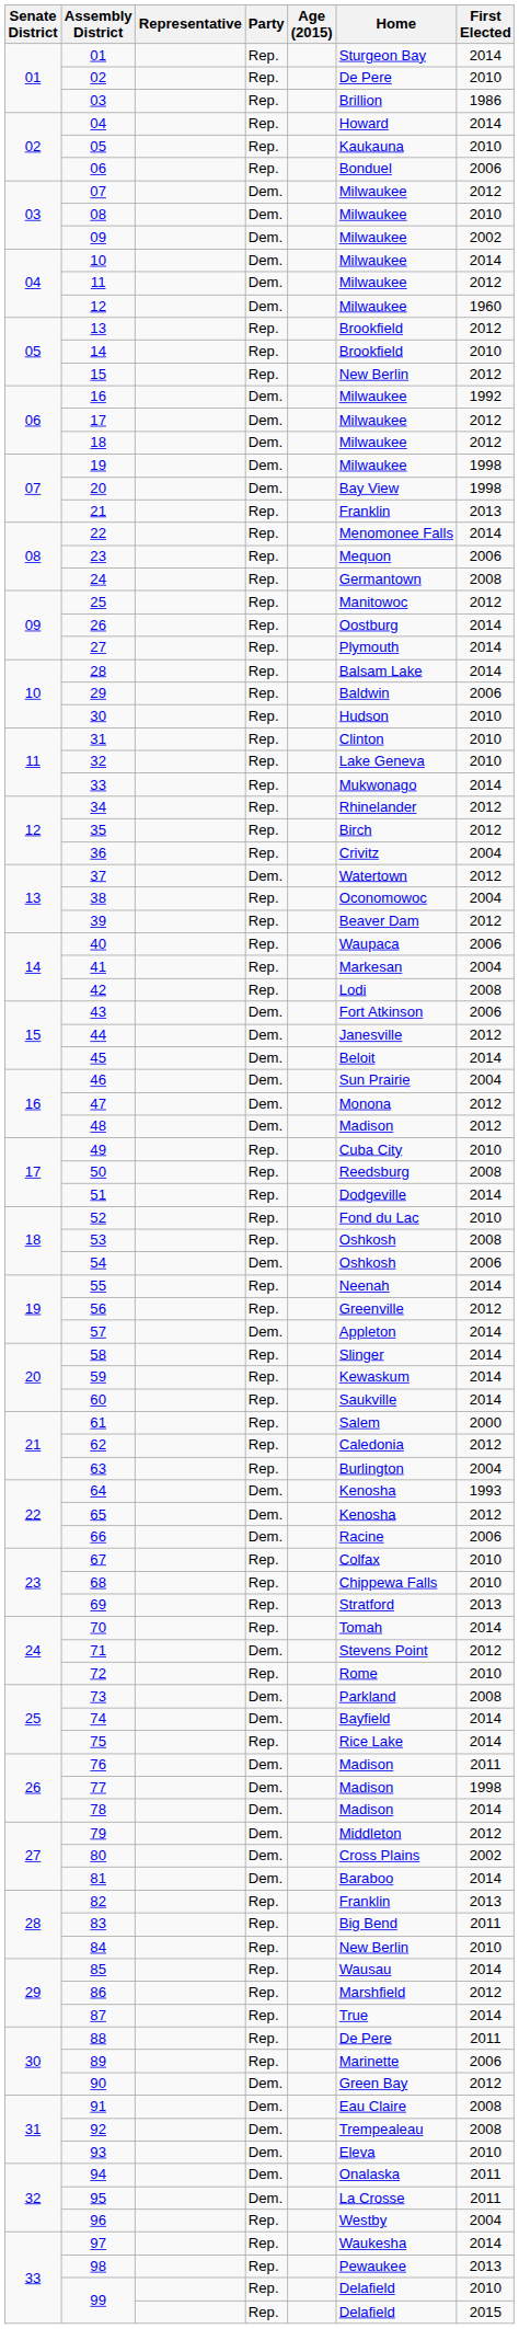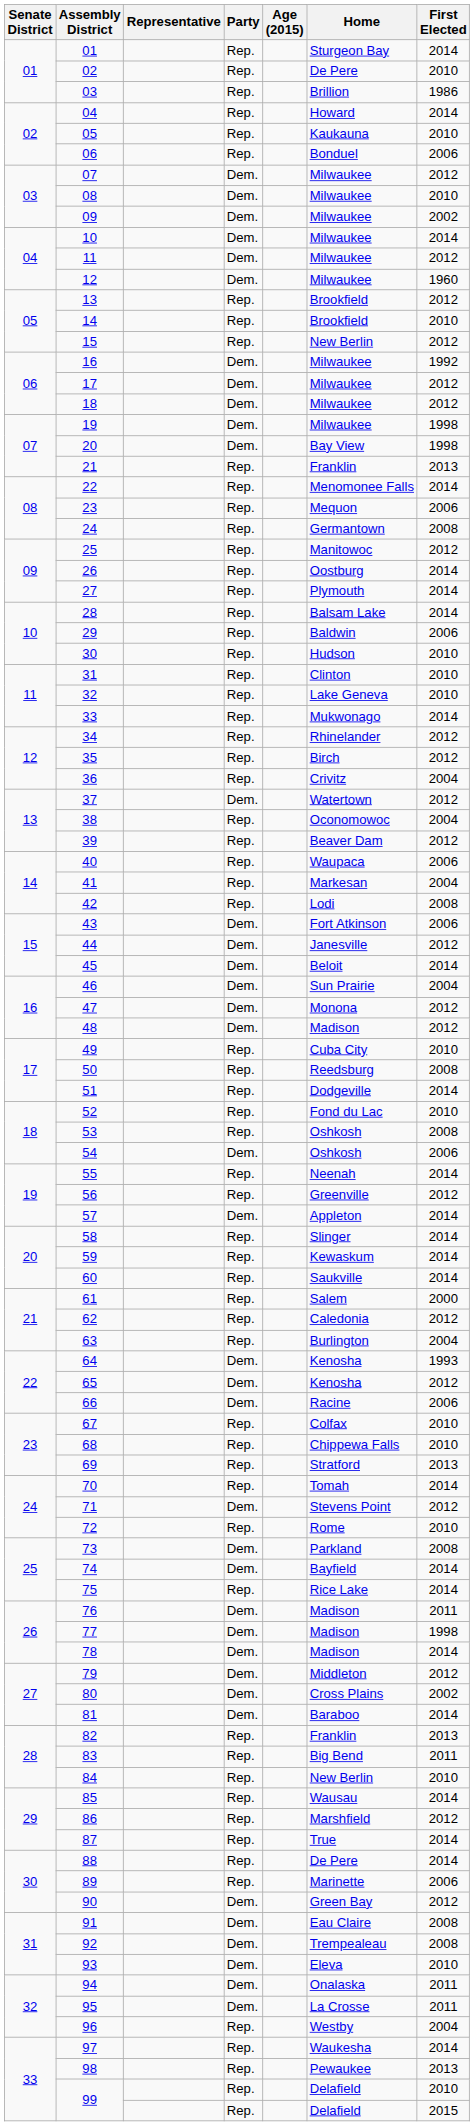 <table class="wikitable sortable">
 <tr>
 <th>Senate<br>District</th>
 <th>Assembly<br>District</th>
 <th>Representative</th>
 <th>Party</th>
 <th>Age<br>(2015)</th>
 <th>Home</th>
 <th>First<br>Elected</th>
 </tr>
 <tr>
 <td align="center" rowspan="3"><a href='#'>01</a></td>
 <td align="center"><a href='#'>01</a></td>
 <td></td>
 <td>Rep.</td>
 <td align="center"></td>
 <td><a href='#'>Sturgeon Bay</a></td>
 <td align="center">2014</td>
 </tr>
 <tr>
 <td align="center"><a href='#'>02</a></td>
 <td></td>
 <td>Rep.</td>
 <td align="center"></td>
 <td><a href='#'>De Pere</a></td>
 <td align="center">2010</td>
 </tr>
 <tr>
 <td align="center"><a href='#'>03</a></td>
 <td></td>
 <td>Rep.</td>
 <td align="center"></td>
 <td><a href='#'>Brillion</a></td>
 <td align="center">1986</td>
 </tr>
 <tr>
 <td align="center" rowspan="3"><a href='#'>02</a></td>
 <td align="center"><a href='#'>04</a></td>
 <td></td>
 <td>Rep.</td>
 <td align="center"></td>
 <td><a href='#'>Howard</a></td>
 <td align="center">2014</td>
 </tr>
 <tr>
 <td align="center"><a href='#'>05</a></td>
 <td></td>
 <td>Rep.</td>
 <td align="center"></td>
 <td><a href='#'>Kaukauna</a></td>
 <td align="center">2010</td>
 </tr>
 <tr>
 <td align="center"><a href='#'>06</a></td>
 <td></td>
 <td>Rep.</td>
 <td align="center"></td>
 <td><a href='#'>Bonduel</a></td>
 <td align="center">2006</td>
 </tr>
 <tr>
 <td align="center" rowspan="3"><a href='#'>03</a></td>
 <td align="center"><a href='#'>07</a></td>
 <td></td>
 <td>Dem.</td>
 <td align="center"></td>
 <td><a href='#'>Milwaukee</a></td>
 <td align="center">2012</td>
 </tr>
 <tr>
 <td align="center"><a href='#'>08</a></td>
 <td></td>
 <td>Dem.</td>
 <td align="center"></td>
 <td><a href='#'>Milwaukee</a></td>
 <td align="center">2010</td>
 </tr>
 <tr>
 <td align="center"><a href='#'>09</a></td>
 <td></td>
 <td>Dem.</td>
 <td align="center"></td>
 <td><a href='#'>Milwaukee</a></td>
 <td align="center">2002</td>
 </tr>
 <tr>
 <td align="center" rowspan="3"><a href='#'>04</a></td>
 <td align="center"><a href='#'>10</a></td>
 <td></td>
 <td>Dem.</td>
 <td align="center"></td>
 <td><a href='#'>Milwaukee</a></td>
 <td align="center">2014</td>
 </tr>
 <tr>
 <td align="center"><a href='#'>11</a></td>
 <td></td>
 <td>Dem.</td>
 <td align="center"></td>
 <td><a href='#'>Milwaukee</a></td>
 <td align="center">2012</td>
 </tr>
 <tr>
 <td align="center"><a href='#'>12</a></td>
 <td></td>
 <td>Dem.</td>
 <td align="center"></td>
 <td><a href='#'>Milwaukee</a></td>
 <td align="center">1960</td>
 </tr>
 <tr>
 <td align="center" rowspan="3"><a href='#'>05</a></td>
 <td align="center"><a href='#'>13</a></td>
 <td></td>
 <td>Rep.</td>
 <td align="center"></td>
 <td><a href='#'>Brookfield</a></td>
 <td align="center">2012</td>
 </tr>
 <tr>
 <td align="center"><a href='#'>14</a></td>
 <td></td>
 <td>Rep.</td>
 <td align="center"></td>
 <td><a href='#'>Brookfield</a></td>
 <td align="center">2010</td>
 </tr>
 <tr>
 <td align="center"><a href='#'>15</a></td>
 <td></td>
 <td>Rep.</td>
 <td align="center"></td>
 <td><a href='#'>New Berlin</a></td>
 <td align="center">2012</td>
 </tr>
 <tr>
 <td align="center" rowspan="3"><a href='#'>06</a></td>
 <td align="center"><a href='#'>16</a></td>
 <td></td>
 <td>Dem.</td>
 <td align="center"></td>
 <td><a href='#'>Milwaukee</a></td>
 <td align="center">1992</td>
 </tr>
 <tr>
 <td align="center"><a href='#'>17</a></td>
 <td></td>
 <td>Dem.</td>
 <td align="center"></td>
 <td><a href='#'>Milwaukee</a></td>
 <td align="center">2012</td>
 </tr>
 <tr>
 <td align="center"><a href='#'>18</a></td>
 <td></td>
 <td>Dem.</td>
 <td align="center"></td>
 <td><a href='#'>Milwaukee</a></td>
 <td align="center">2012</td>
 </tr>
 <tr>
 <td align="center" rowspan="3"><a href='#'>07</a></td>
 <td align="center"><a href='#'>19</a></td>
 <td></td>
 <td>Dem.</td>
 <td align="center"></td>
 <td><a href='#'>Milwaukee</a></td>
 <td align="center">1998</td>
 </tr>
 <tr>
 <td align="center"><a href='#'>20</a></td>
 <td></td>
 <td>Dem.</td>
 <td align="center"></td>
 <td><a href='#'>Bay View</a></td>
 <td align="center">1998</td>
 </tr>
 <tr>
 <td align="center"><a href='#'>21</a></td>
 <td></td>
 <td>Rep.</td>
 <td align="center"></td>
 <td><a href='#'>Franklin</a></td>
 <td align="center">2013</td>
 </tr>
 <tr>
 <td align="center" rowspan="3"><a href='#'>08</a></td>
 <td align="center"><a href='#'>22</a></td>
 <td></td>
 <td>Rep.</td>
 <td align="center"></td>
 <td><a href='#'>Menomonee Falls</a></td>
 <td align="center">2014</td>
 </tr>
 <tr>
 <td align="center"><a href='#'>23</a></td>
 <td></td>
 <td>Rep.</td>
 <td align="center"></td>
 <td><a href='#'>Mequon</a></td>
 <td align="center">2006</td>
 </tr>
 <tr>
 <td align="center"><a href='#'>24</a></td>
 <td></td>
 <td>Rep.</td>
 <td align="center"></td>
 <td><a href='#'>Germantown</a></td>
 <td align="center">2008</td>
 </tr>
 <tr>
 <td align="center" rowspan="3"><a href='#'>09</a></td>
 <td align="center"><a href='#'>25</a></td>
 <td></td>
 <td>Rep.</td>
 <td align="center"></td>
 <td><a href='#'>Manitowoc</a></td>
 <td align="center">2012</td>
 </tr>
 <tr>
 <td align="center"><a href='#'>26</a></td>
 <td></td>
 <td>Rep.</td>
 <td align="center"></td>
 <td><a href='#'>Oostburg</a></td>
 <td align="center">2014</td>
 </tr>
 <tr>
 <td align="center"><a href='#'>27</a></td>
 <td></td>
 <td>Rep.</td>
 <td align="center"></td>
 <td><a href='#'>Plymouth</a></td>
 <td align="center">2014</td>
 </tr>
 <tr>
 <td align="center" rowspan="3"><a href='#'>10</a></td>
 <td align="center"><a href='#'>28</a></td>
 <td></td>
 <td>Rep.</td>
 <td align="center"></td>
 <td><a href='#'>Balsam Lake</a></td>
 <td align="center">2014</td>
 </tr>
 <tr>
 <td align="center"><a href='#'>29</a></td>
 <td></td>
 <td>Rep.</td>
 <td align="center"></td>
 <td><a href='#'>Baldwin</a></td>
 <td align="center">2006</td>
 </tr>
 <tr>
 <td align="center"><a href='#'>30</a></td>
 <td></td>
 <td>Rep.</td>
 <td align="center"></td>
 <td><a href='#'>Hudson</a></td>
 <td align="center">2010</td>
 </tr>
 <tr>
 <td align="center" rowspan="3"><a href='#'>11</a></td>
 <td align="center"><a href='#'>31</a></td>
 <td></td>
 <td>Rep.</td>
 <td align="center"></td>
 <td><a href='#'>Clinton</a></td>
 <td align="center">2010</td>
 </tr>
 <tr>
 <td align="center"><a href='#'>32</a></td>
 <td></td>
 <td>Rep.</td>
 <td align="center"></td>
 <td><a href='#'>Lake Geneva</a></td>
 <td align="center">2010</td>
 </tr>
 <tr>
 <td align="center"><a href='#'>33</a></td>
 <td></td>
 <td>Rep.</td>
 <td align="center"></td>
 <td><a href='#'>Mukwonago</a></td>
 <td align="center">2014</td>
 </tr>
 <tr>
 <td align="center" rowspan="3"><a href='#'>12</a></td>
 <td align="center"><a href='#'>34</a></td>
 <td></td>
 <td>Rep.</td>
 <td align="center"></td>
 <td><a href='#'>Rhinelander</a></td>
 <td align="center">2012</td>
 </tr>
 <tr>
 <td align="center"><a href='#'>35</a></td>
 <td></td>
 <td>Rep.</td>
 <td align="center"></td>
 <td><a href='#'>Birch</a></td>
 <td align="center">2012</td>
 </tr>
 <tr>
 <td align="center"><a href='#'>36</a></td>
 <td></td>
 <td>Rep.</td>
 <td align="center"></td>
 <td><a href='#'>Crivitz</a></td>
 <td align="center">2004</td>
 </tr>
 <tr>
 <td align="center" rowspan="3"><a href='#'>13</a></td>
 <td align="center"><a href='#'>37</a></td>
 <td></td>
 <td>Dem.</td>
 <td align="center"></td>
 <td><a href='#'>Watertown</a></td>
 <td align="center">2012</td>
 </tr>
 <tr>
 <td align="center"><a href='#'>38</a></td>
 <td></td>
 <td>Rep.</td>
 <td align="center"></td>
 <td><a href='#'>Oconomowoc</a></td>
 <td align="center">2004</td>
 </tr>
 <tr>
 <td align="center"><a href='#'>39</a></td>
 <td></td>
 <td>Rep.</td>
 <td align="center"></td>
 <td><a href='#'>Beaver Dam</a></td>
 <td align="center">2012</td>
 </tr>
 <tr>
 <td align="center" rowspan="3"><a href='#'>14</a></td>
 <td align="center"><a href='#'>40</a></td>
 <td></td>
 <td>Rep.</td>
 <td align="center"></td>
 <td><a href='#'>Waupaca</a></td>
 <td align="center">2006</td>
 </tr>
 <tr>
 <td align="center"><a href='#'>41</a></td>
 <td></td>
 <td>Rep.</td>
 <td align="center"></td>
 <td><a href='#'>Markesan</a></td>
 <td align="center">2004</td>
 </tr>
 <tr>
 <td align="center"><a href='#'>42</a></td>
 <td></td>
 <td>Rep.</td>
 <td align="center"></td>
 <td><a href='#'>Lodi</a></td>
 <td align="center">2008</td>
 </tr>
 <tr>
 <td align="center" rowspan="3"><a href='#'>15</a></td>
 <td align="center"><a href='#'>43</a></td>
 <td></td>
 <td>Dem.</td>
 <td align="center"></td>
 <td><a href='#'>Fort Atkinson</a></td>
 <td align="center">2006</td>
 </tr>
 <tr>
 <td align="center"><a href='#'>44</a></td>
 <td></td>
 <td>Dem.</td>
 <td align="center"></td>
 <td><a href='#'>Janesville</a></td>
 <td align="center">2012</td>
 </tr>
 <tr>
 <td align="center"><a href='#'>45</a></td>
 <td></td>
 <td>Dem.</td>
 <td align="center"></td>
 <td><a href='#'>Beloit</a></td>
 <td align="center">2014</td>
 </tr>
 <tr>
 <td align="center" rowspan="3"><a href='#'>16</a></td>
 <td align="center"><a href='#'>46</a></td>
 <td></td>
 <td>Dem.</td>
 <td align="center"></td>
 <td><a href='#'>Sun Prairie</a></td>
 <td align="center">2004</td>
 </tr>
 <tr>
 <td align="center"><a href='#'>47</a></td>
 <td></td>
 <td>Dem.</td>
 <td align="center"></td>
 <td><a href='#'>Monona</a></td>
 <td align="center">2012</td>
 </tr>
 <tr>
 <td align="center"><a href='#'>48</a></td>
 <td></td>
 <td>Dem.</td>
 <td align="center"></td>
 <td><a href='#'>Madison</a></td>
 <td align="center">2012</td>
 </tr>
 <tr>
 <td align="center" rowspan="3"><a href='#'>17</a></td>
 <td align="center"><a href='#'>49</a></td>
 <td></td>
 <td>Rep.</td>
 <td align="center"></td>
 <td><a href='#'>Cuba City</a></td>
 <td align="center">2010</td>
 </tr>
 <tr>
 <td align="center"><a href='#'>50</a></td>
 <td></td>
 <td>Rep.</td>
 <td align="center"></td>
 <td><a href='#'>Reedsburg</a></td>
 <td align="center">2008</td>
 </tr>
 <tr>
 <td align="center"><a href='#'>51</a></td>
 <td></td>
 <td>Rep.</td>
 <td align="center"></td>
 <td><a href='#'>Dodgeville</a></td>
 <td align="center">2014</td>
 </tr>
 <tr>
 <td align="center" rowspan="3"><a href='#'>18</a></td>
 <td align="center"><a href='#'>52</a></td>
 <td></td>
 <td>Rep.</td>
 <td align="center"></td>
 <td><a href='#'>Fond du Lac</a></td>
 <td align="center">2010</td>
 </tr>
 <tr>
 <td align="center"><a href='#'>53</a></td>
 <td></td>
 <td>Rep.</td>
 <td align="center"></td>
 <td><a href='#'>Oshkosh</a></td>
 <td align="center">2008</td>
 </tr>
 <tr>
 <td align="center"><a href='#'>54</a></td>
 <td></td>
 <td>Dem.</td>
 <td align="center"></td>
 <td><a href='#'>Oshkosh</a></td>
 <td align="center">2006</td>
 </tr>
 <tr>
 <td align="center" rowspan="3"><a href='#'>19</a></td>
 <td align="center"><a href='#'>55</a></td>
 <td></td>
 <td>Rep.</td>
 <td align="center"></td>
 <td><a href='#'>Neenah</a></td>
 <td align="center">2014</td>
 </tr>
 <tr>
 <td align="center"><a href='#'>56</a></td>
 <td></td>
 <td>Rep.</td>
 <td align="center"></td>
 <td><a href='#'>Greenville</a></td>
 <td align="center">2012</td>
 </tr>
 <tr>
 <td align="center"><a href='#'>57</a></td>
 <td></td>
 <td>Dem.</td>
 <td align="center"></td>
 <td><a href='#'>Appleton</a></td>
 <td align="center">2014</td>
 </tr>
 <tr>
 <td align="center" rowspan="3"><a href='#'>20</a></td>
 <td align="center"><a href='#'>58</a></td>
 <td></td>
 <td>Rep.</td>
 <td align="center"></td>
 <td><a href='#'>Slinger</a></td>
 <td align="center">2014</td>
 </tr>
 <tr>
 <td align="center"><a href='#'>59</a></td>
 <td></td>
 <td>Rep.</td>
 <td align="center"></td>
 <td><a href='#'>Kewaskum</a></td>
 <td align="center">2014</td>
 </tr>
 <tr>
 <td align="center"><a href='#'>60</a></td>
 <td></td>
 <td>Rep.</td>
 <td align="center"></td>
 <td><a href='#'>Saukville</a></td>
 <td align="center">2014</td>
 </tr>
 <tr>
 <td align="center" rowspan="3"><a href='#'>21</a></td>
 <td align="center"><a href='#'>61</a></td>
 <td></td>
 <td>Rep.</td>
 <td align="center"></td>
 <td><a href='#'>Salem</a></td>
 <td align="center">2000</td>
 </tr>
 <tr>
 <td align="center"><a href='#'>62</a></td>
 <td></td>
 <td>Rep.</td>
 <td align="center"></td>
 <td><a href='#'>Caledonia</a></td>
 <td align="center">2012</td>
 </tr>
 <tr>
 <td align="center"><a href='#'>63</a></td>
 <td></td>
 <td>Rep.</td>
 <td align="center"></td>
 <td><a href='#'>Burlington</a></td>
 <td align="center">2004</td>
 </tr>
 <tr>
 <td align="center" rowspan="3"><a href='#'>22</a></td>
 <td align="center"><a href='#'>64</a></td>
 <td></td>
 <td>Dem.</td>
 <td align="center"></td>
 <td><a href='#'>Kenosha</a></td>
 <td align="center">1993</td>
 </tr>
 <tr>
 <td align="center"><a href='#'>65</a></td>
 <td></td>
 <td>Dem.</td>
 <td align="center"></td>
 <td><a href='#'>Kenosha</a></td>
 <td align="center">2012</td>
 </tr>
 <tr>
 <td align="center"><a href='#'>66</a></td>
 <td></td>
 <td>Dem.</td>
 <td align="center"></td>
 <td><a href='#'>Racine</a></td>
 <td align="center">2006</td>
 </tr>
 <tr>
 <td align="center" rowspan="3"><a href='#'>23</a></td>
 <td align="center"><a href='#'>67</a></td>
 <td></td>
 <td>Rep.</td>
 <td align="center"></td>
 <td><a href='#'>Colfax</a></td>
 <td align="center">2010</td>
 </tr>
 <tr>
 <td align="center"><a href='#'>68</a></td>
 <td></td>
 <td>Rep.</td>
 <td align="center"></td>
 <td><a href='#'>Chippewa Falls</a></td>
 <td align="center">2010</td>
 </tr>
 <tr>
 <td align="center"><a href='#'>69</a></td>
 <td></td>
 <td>Rep.</td>
 <td align="center"></td>
 <td><a href='#'>Stratford</a></td>
 <td align="center">2013</td>
 </tr>
 <tr>
 <td align="center" rowspan="3"><a href='#'>24</a></td>
 <td align="center"><a href='#'>70</a></td>
 <td></td>
 <td>Rep.</td>
 <td align="center"></td>
 <td><a href='#'>Tomah</a></td>
 <td align="center">2014</td>
 </tr>
 <tr>
 <td align="center"><a href='#'>71</a></td>
 <td></td>
 <td>Dem.</td>
 <td align="center"></td>
 <td><a href='#'>Stevens Point</a></td>
 <td align="center">2012</td>
 </tr>
 <tr>
 <td align="center"><a href='#'>72</a></td>
 <td></td>
 <td>Rep.</td>
 <td align="center"></td>
 <td><a href='#'>Rome</a></td>
 <td align="center">2010</td>
 </tr>
 <tr>
 <td align="center" rowspan="3"><a href='#'>25</a></td>
 <td align="center"><a href='#'>73</a></td>
 <td></td>
 <td>Dem.</td>
 <td align="center"></td>
 <td><a href='#'>Parkland</a></td>
 <td align="center">2008</td>
 </tr>
 <tr>
 <td align="center"><a href='#'>74</a></td>
 <td></td>
 <td>Dem.</td>
 <td align="center"></td>
 <td><a href='#'>Bayfield</a></td>
 <td align="center">2014</td>
 </tr>
 <tr>
 <td align="center"><a href='#'>75</a></td>
 <td></td>
 <td>Rep.</td>
 <td align="center"></td>
 <td><a href='#'>Rice Lake</a></td>
 <td align="center">2014</td>
 </tr>
 <tr>
 <td align="center" rowspan="3"><a href='#'>26</a></td>
 <td align="center"><a href='#'>76</a></td>
 <td></td>
 <td>Dem.</td>
 <td align="center"></td>
 <td><a href='#'>Madison</a></td>
 <td align="center">2011</td>
 </tr>
 <tr>
 <td align="center"><a href='#'>77</a></td>
 <td></td>
 <td>Dem.</td>
 <td align="center"></td>
 <td><a href='#'>Madison</a></td>
 <td align="center">1998</td>
 </tr>
 <tr>
 <td align="center"><a href='#'>78</a></td>
 <td></td>
 <td>Dem.</td>
 <td align="center"></td>
 <td><a href='#'>Madison</a></td>
 <td align="center">2014</td>
 </tr>
 <tr>
 <td align="center" rowspan="3"><a href='#'>27</a></td>
 <td align="center"><a href='#'>79</a></td>
 <td></td>
 <td>Dem.</td>
 <td align="center"></td>
 <td><a href='#'>Middleton</a></td>
 <td align="center">2012</td>
 </tr>
 <tr>
 <td align="center"><a href='#'>80</a></td>
 <td></td>
 <td>Dem.</td>
 <td align="center"></td>
 <td><a href='#'>Cross Plains</a></td>
 <td align="center">2002</td>
 </tr>
 <tr>
 <td align="center"><a href='#'>81</a></td>
 <td></td>
 <td>Dem.</td>
 <td align="center"></td>
 <td><a href='#'>Baraboo</a></td>
 <td align="center">2014</td>
 </tr>
 <tr>
 <td align="center" rowspan="3"><a href='#'>28</a></td>
 <td align="center"><a href='#'>82</a></td>
 <td></td>
 <td>Rep.</td>
 <td align="center"></td>
 <td><a href='#'>Franklin</a></td>
 <td align="center">2013</td>
 </tr>
 <tr>
 <td align="center"><a href='#'>83</a></td>
 <td></td>
 <td>Rep.</td>
 <td align="center"></td>
 <td><a href='#'>Big Bend</a></td>
 <td align="center">2011</td>
 </tr>
 <tr>
 <td align="center"><a href='#'>84</a></td>
 <td></td>
 <td>Rep.</td>
 <td align="center"></td>
 <td><a href='#'>New Berlin</a></td>
 <td align="center">2010</td>
 </tr>
 <tr>
 <td align="center" rowspan="3"><a href='#'>29</a></td>
 <td align="center"><a href='#'>85</a></td>
 <td></td>
 <td>Rep.</td>
 <td align="center"></td>
 <td><a href='#'>Wausau</a></td>
 <td align="center">2014</td>
 </tr>
 <tr>
 <td align="center"><a href='#'>86</a></td>
 <td></td>
 <td>Rep.</td>
 <td align="center"></td>
 <td><a href='#'>Marshfield</a></td>
 <td align="center">2012</td>
 </tr>
 <tr>
 <td align="center"><a href='#'>87</a></td>
 <td></td>
 <td>Rep.</td>
 <td align="center"></td>
 <td><a href='#'>True</a></td>
 <td align="center">2014</td>
 </tr>
 <tr>
 <td align="center" rowspan="3"><a href='#'>30</a></td>
 <td align="center"><a href='#'>88</a></td>
 <td></td>
 <td>Rep.</td>
 <td align="center"></td>
 <td><a href='#'>De Pere</a></td>
-<td align="center">2011</td>
+<td align="center">2014</td>
 </tr>
 <tr>
 <td align="center"><a href='#'>89</a></td>
 <td></td>
 <td>Rep.</td>
 <td align="center"></td>
 <td><a href='#'>Marinette</a></td>
 <td align="center">2006</td>
 </tr>
 <tr>
 <td align="center"><a href='#'>90</a></td>
 <td></td>
 <td>Dem.</td>
 <td align="center"></td>
 <td><a href='#'>Green Bay</a></td>
 <td align="center">2012</td>
 </tr>
 <tr>
 <td align="center" rowspan="3"><a href='#'>31</a></td>
 <td align="center"><a href='#'>91</a></td>
 <td></td>
 <td>Dem.</td>
 <td align="center"></td>
 <td><a href='#'>Eau Claire</a></td>
 <td align="center">2008</td>
 </tr>
 <tr>
 <td align="center"><a href='#'>92</a></td>
 <td></td>
 <td>Dem.</td>
 <td align="center"></td>
 <td><a href='#'>Trempealeau</a></td>
 <td align="center">2008</td>
 </tr>
 <tr>
 <td align="center"><a href='#'>93</a></td>
 <td></td>
 <td>Dem.</td>
 <td align="center"></td>
 <td><a href='#'>Eleva</a></td>
 <td align="center">2010</td>
 </tr>
 <tr>
 <td align="center" rowspan="3"><a href='#'>32</a></td>
 <td align="center"><a href='#'>94</a></td>
 <td></td>
 <td>Dem.</td>
 <td align="center"></td>
 <td><a href='#'>Onalaska</a></td>
 <td align="center">2011</td>
 </tr>
 <tr>
 <td align="center"><a href='#'>95</a></td>
 <td></td>
 <td>Dem.</td>
 <td align="center"></td>
 <td><a href='#'>La Crosse</a></td>
 <td align="center">2011</td>
 </tr>
 <tr>
 <td align="center"><a href='#'>96</a></td>
 <td></td>
 <td>Rep.</td>
 <td align="center"></td>
 <td><a href='#'>Westby</a></td>
 <td align="center">2004</td>
 </tr>
 <tr>
 <td align="center" rowspan="4"><a href='#'>33</a></td>
 <td align="center"><a href='#'>97</a></td>
 <td></td>
 <td>Rep.</td>
 <td align="center"></td>
 <td><a href='#'>Waukesha</a></td>
 <td align="center">2014</td>
 </tr>
 <tr>
 <td align="center"><a href='#'>98</a></td>
 <td></td>
 <td>Rep.</td>
 <td align="center"></td>
 <td><a href='#'>Pewaukee</a></td>
 <td align="center">2013</td>
 </tr>
 <tr>
 <td rowspan="2" align="center"><a href='#'>99</a></td>
 <td> </td>
 <td>Rep.</td>
 <td align="center"></td>
 <td><a href='#'>Delafield</a></td>
 <td align="center">2010</td>
 </tr>
 <tr>
 <td> </td>
 <td>Rep.</td>
 <td align="center"></td>
 <td><a href='#'>Delafield</a></td>
 <td align="center">2015</td>
 </tr>
 </table>
